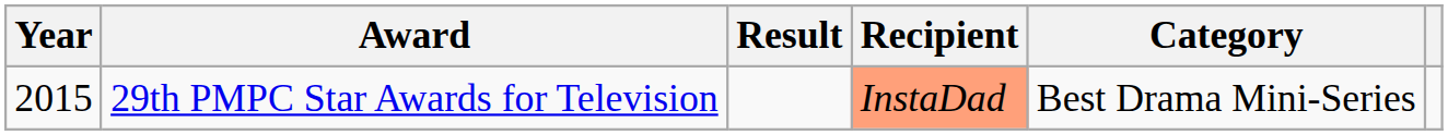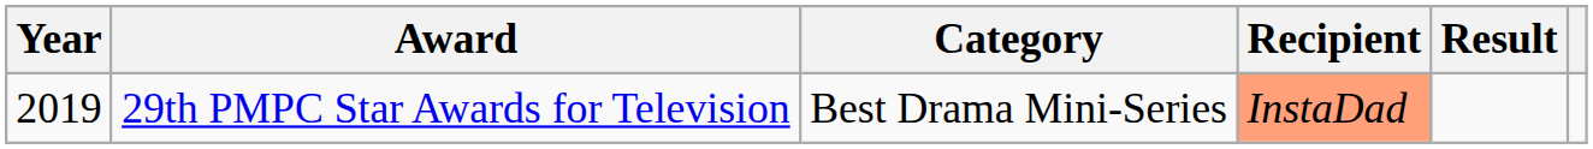 <table class="wikitable">
 <tr>
 <th>Year</th>
 <th>Award</th>
+<th>Category</th>
+<th>Recipient</th>
 <th>Result</th>
-<th>Recipient</th>
-<th>Category</th>
 <th></th>
 </tr>
 <tr>
-<td>2015</td>
+<td>2019</td>
 <td><a href='#'>29th PMPC Star Awards for Television</a></td>
+<td>Best Drama Mini-Series</td>
+<td style="background: lightsalmon;"><em>InstaDad</em></td>
 <td></td>
-<td style="background: lightsalmon;"><em>InstaDad</em></td>
-<td>Best Drama Mini-Series</td>
 <td></td>
 </tr>
 </table>
